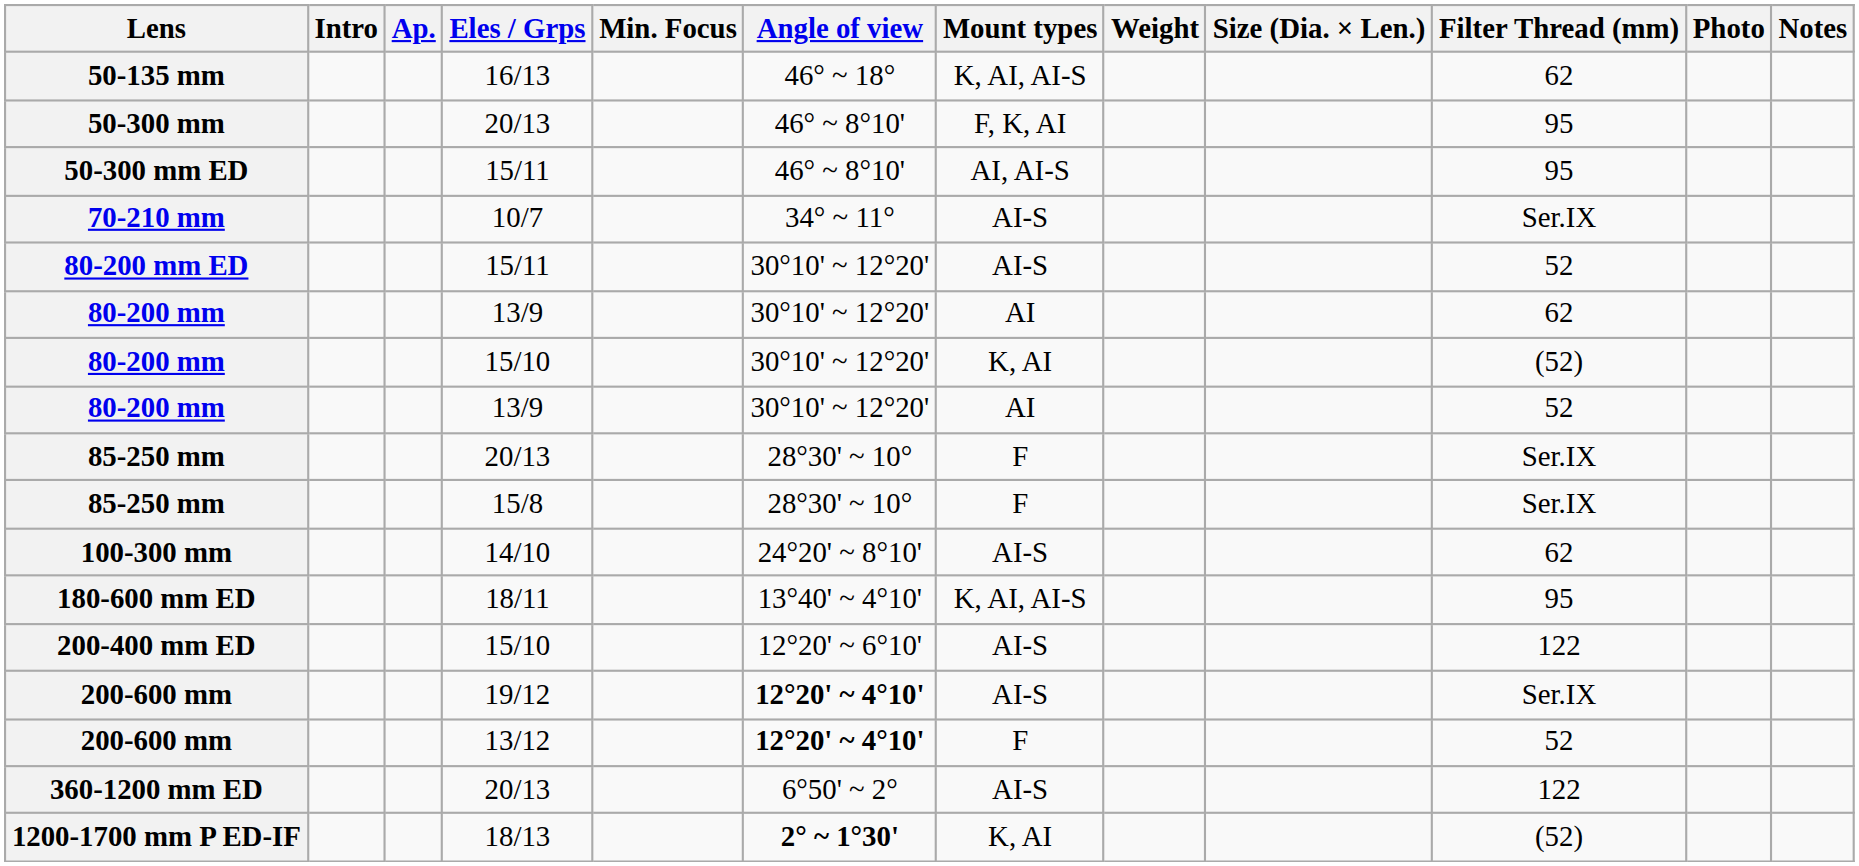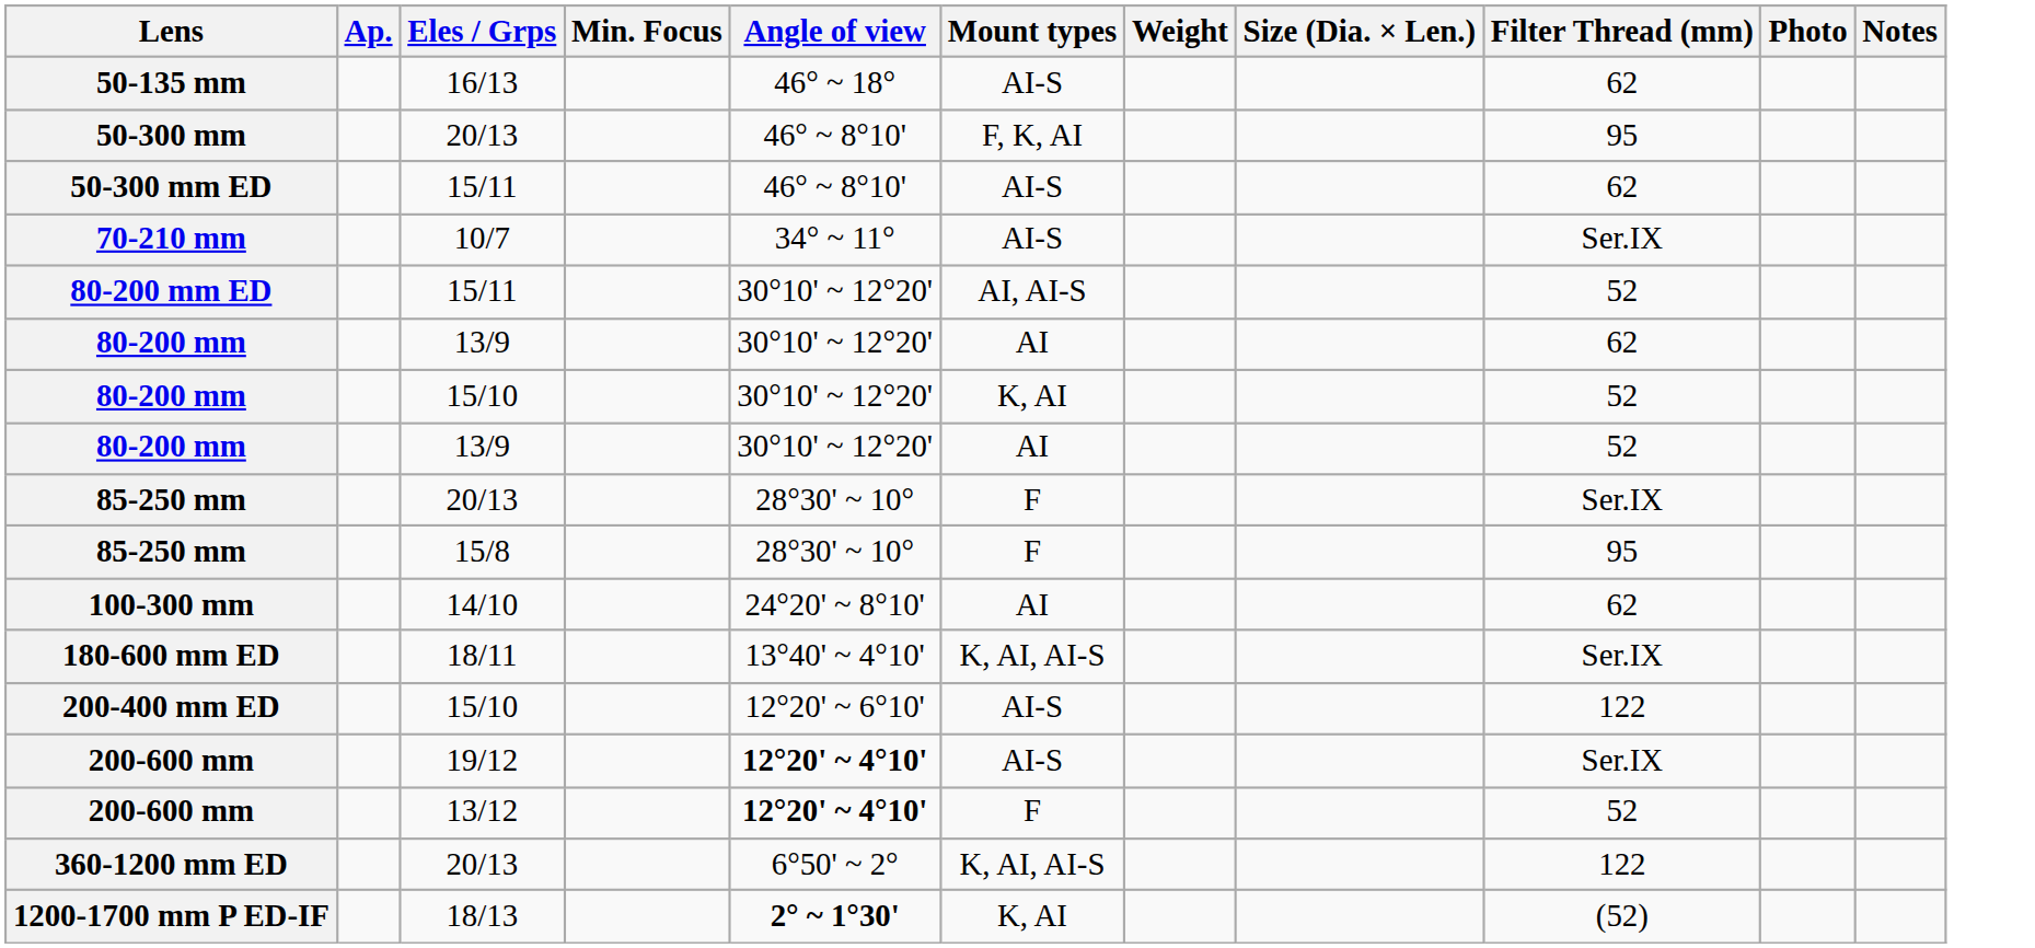 <table class="wikitable sortable" style="font-size:85%;text-align:center;">
 <tr>
 <th data-sort-type="text">Lens</th>
-<th data-sort-type="isoDate">Intro</th>
 <th data-sort-type="text"><a href='#'>Ap.</a></th>
 <th data-sort-type="number"><a href='#'>Eles / Grps</a></th>
 <th data-sort-type="number">Min. Focus</th>
 <th data-sort-type="number"><a href='#'>Angle of view</a></th>
 <th data-sort-type="text">Mount types</th>
 <th data-sort-type="number">Weight</th>
 <th data-sort-type="number">Size (Dia. × Len.)</th>
 <th data-sort-type="number">Filter Thread (mm)</th>
 <th class="unsortable">Photo</th>
 <th class="unsortable">Notes</th>
 </tr>
 <tr>
 <th>50-135 mm </th>
 <td></td>
-<td></td>
 <td>16/13</td>
 <td></td>
 <td>46° ~ 18°</td>
-<td>K, AI, AI-S</td>
+<td>AI-S</td>
 <td></td>
 <td></td>
 <td>62</td>
 <td></td>
 <td style="text-align:left;"></td>
 </tr>
 <tr>
 <th>50-300 mm </th>
-<td></td>
 <td></td>
 <td>20/13</td>
 <td></td>
 <td>46° ~ 8°10'</td>
 <td>F, K, AI</td>
 <td></td>
 <td></td>
 <td>95</td>
 <td></td>
 <td style="text-align:left;"></td>
 </tr>
 <tr>
 <th>50-300 mm  ED</th>
 <td></td>
-<td></td>
 <td>15/11</td>
 <td></td>
 <td>46° ~ 8°10'</td>
-<td>AI, AI-S</td>
+<td>AI-S</td>
 <td></td>
 <td></td>
-<td>95</td>
+<td>62</td>
 <td></td>
 <td style="text-align:left;"></td>
 </tr>
 <tr>
 <th><a href='#'>70-210 mm </a></th>
-<td></td>
 <td></td>
 <td>10/7</td>
 <td></td>
 <td>34° ~ 11°</td>
 <td>AI-S</td>
 <td></td>
 <td></td>
 <td>Ser.IX</td>
 <td></td>
 <td style="text-align:left;"></td>
 </tr>
 <tr>
 <th><a href='#'>80-200 mm  ED</a></th>
 <td></td>
-<td></td>
 <td>15/11</td>
 <td></td>
 <td>30°10' ~ 12°20'</td>
-<td>AI-S</td>
+<td>AI, AI-S</td>
 <td></td>
 <td></td>
 <td>52</td>
 <td></td>
 <td style="text-align:left;"></td>
 </tr>
 <tr>
 <th><a href='#'>80-200 mm </a></th>
-<td></td>
 <td></td>
 <td>13/9</td>
 <td></td>
 <td>30°10' ~ 12°20'</td>
 <td>AI</td>
 <td></td>
 <td></td>
 <td>62</td>
 <td></td>
 <td style="text-align:left;"></td>
 </tr>
 <tr>
 <th><a href='#'>80-200 mm </a></th>
 <td></td>
-<td></td>
 <td>15/10</td>
 <td></td>
 <td>30°10' ~ 12°20'</td>
 <td>K, AI</td>
 <td></td>
 <td></td>
-<td>(52)</td>
+<td>52</td>
 <td></td>
 <td style="text-align:left;"></td>
 </tr>
 <tr>
 <th><a href='#'>80-200 mm </a></th>
-<td></td>
 <td></td>
 <td>13/9</td>
 <td></td>
 <td>30°10' ~ 12°20'</td>
 <td>AI</td>
 <td></td>
 <td></td>
 <td>52</td>
 <td></td>
 <td style="text-align:left;"></td>
 </tr>
 <tr>
 <th>85-250 mm </th>
 <td></td>
-<td></td>
 <td>20/13</td>
 <td></td>
 <td>28°30' ~ 10°</td>
 <td>F</td>
 <td></td>
 <td></td>
 <td>Ser.IX</td>
 <td></td>
 <td style="text-align:left;"></td>
 </tr>
 <tr>
 <th>85-250 mm </th>
 <td></td>
-<td></td>
 <td>15/8</td>
 <td></td>
 <td>28°30' ~ 10°</td>
 <td>F</td>
 <td></td>
 <td></td>
-<td>Ser.IX</td>
+<td>95</td>
 <td></td>
 <td style="text-align:left;"></td>
 </tr>
 <tr>
 <th>100-300 mm </th>
 <td></td>
-<td></td>
 <td>14/10</td>
 <td></td>
 <td>24°20' ~ 8°10'</td>
-<td>AI-S</td>
+<td>AI</td>
 <td></td>
 <td></td>
 <td>62</td>
 <td></td>
 <td style="text-align:left;"></td>
 </tr>
 <tr>
 <th>180-600 mm  ED</th>
 <td></td>
-<td></td>
 <td>18/11</td>
 <td></td>
 <td>13°40' ~ 4°10'</td>
 <td>K, AI, AI-S</td>
 <td></td>
 <td></td>
-<td>95</td>
+<td>Ser.IX</td>
 <td></td>
 <td style="text-align:left;"></td>
 </tr>
 <tr>
 <th>200-400 mm  ED</th>
-<td></td>
 <td></td>
 <td>15/10</td>
 <td></td>
 <td>12°20' ~ 6°10'</td>
 <td>AI-S</td>
 <td></td>
 <td></td>
 <td>122</td>
 <td></td>
 <td style="text-align:left;"></td>
 </tr>
 <tr>
 <th>200-600 mm </th>
 <td></td>
-<td></td>
 <td>19/12</td>
 <td></td>
 <td><strong>12°20' ~ 4°10'</strong></td>
 <td>AI-S</td>
 <td></td>
 <td></td>
 <td>Ser.IX</td>
 <td></td>
 <td style="text-align:left;"></td>
 </tr>
 <tr>
 <th>200-600 mm </th>
-<td></td>
 <td></td>
 <td>13/12</td>
 <td></td>
 <td><strong>12°20' ~ 4°10'</strong></td>
 <td>F</td>
 <td></td>
 <td></td>
 <td>52</td>
 <td></td>
 <td style="text-align:left;"></td>
 </tr>
 <tr>
 <th>360-1200 mm  ED</th>
 <td></td>
-<td></td>
 <td>20/13</td>
 <td></td>
 <td>6°50' ~ 2°</td>
-<td>AI-S</td>
+<td>K, AI, AI-S</td>
 <td></td>
 <td></td>
 <td>122</td>
 <td></td>
 <td style="text-align:left;"></td>
 </tr>
 <tr>
 <th>1200-1700 mm P ED-IF</th>
-<td></td>
 <td></td>
 <td>18/13</td>
 <td></td>
 <td><strong>2° ~ 1°30'</strong></td>
 <td>K, AI</td>
 <td></td>
 <td></td>
 <td>(52)</td>
 <td></td>
 <td style="text-align:left;"></td>
 </tr>
 </table>
